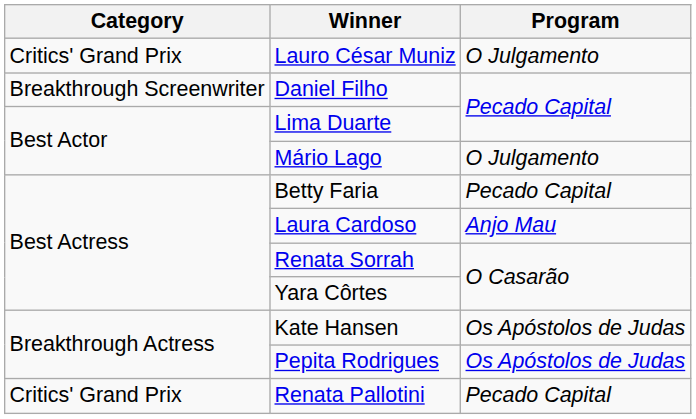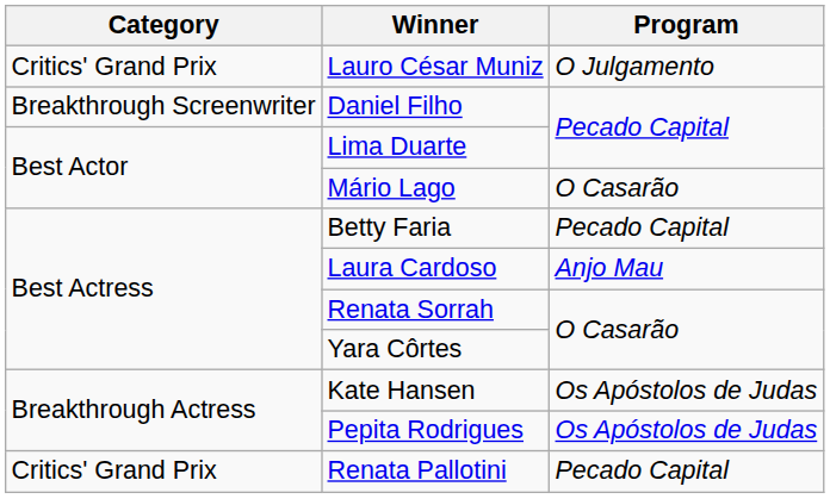 <table class="wikitable">
 <tr>
 <th>Category</th>
 <th>Winner</th>
 <th>Program</th>
 </tr>
 <tr>
 <td>Critics' Grand Prix</td>
 <td><a href='#'>Lauro César Muniz</a></td>
 <td><em>O Julgamento</em></td>
 </tr>
 <tr>
 <td>Breakthrough Screenwriter</td>
 <td><a href='#'>Daniel Filho</a></td>
 <td rowspan="2"><em><a href='#'>Pecado Capital</a></em></td>
 </tr>
 <tr>
 <td rowspan="2">Best Actor</td>
 <td><a href='#'>Lima Duarte</a></td>
 </tr>
 <tr>
 <td><a href='#'>Mário Lago</a></td>
-<td><em>O Julgamento</em></td>
+<td><em>O Casarão</em></td>
 </tr>
 <tr>
 <td rowspan="4">Best Actress</td>
 <td>Betty Faria</td>
 <td><em>Pecado Capital</em></td>
 </tr>
 <tr>
 <td><a href='#'>Laura Cardoso</a></td>
 <td><em><a href='#'>Anjo Mau</a></em></td>
 </tr>
 <tr>
 <td><a href='#'>Renata Sorrah</a></td>
 <td rowspan="2"><em>O Casarão</em></td>
 </tr>
 <tr>
 <td>Yara Côrtes</td>
 </tr>
 <tr>
 <td rowspan="2">Breakthrough Actress</td>
 <td>Kate Hansen</td>
 <td><em>Os Apóstolos de Judas</em></td>
 </tr>
 <tr>
 <td><a href='#'>Pepita Rodrigues</a></td>
 <td><em><a href='#'>Os Apóstolos de Judas</a></em></td>
 </tr>
 <tr>
 <td>Critics' Grand Prix</td>
 <td><a href='#'>Renata Pallotini</a></td>
 <td><em>Pecado Capital</em></td>
 </tr>
 </table>
